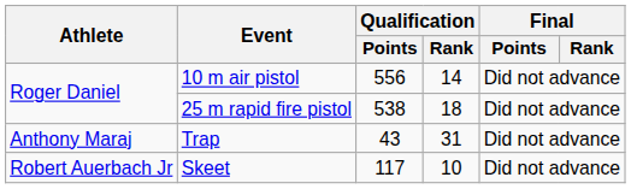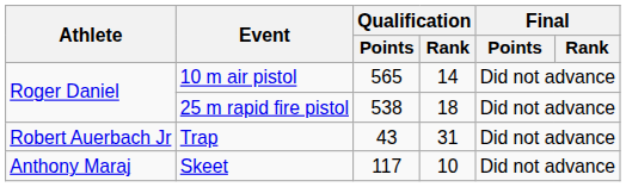 <table class=wikitable style=font-size:90%;text-align:center>
 <tr>
 <th rowspan=2>Athlete</th>
 <th rowspan=2>Event</th>
 <th colspan=2>Qualification</th>
 <th colspan=2>Final</th>
 </tr>
 <tr style=font-size:95%>
 <th>Points</th>
 <th>Rank</th>
 <th>Points</th>
 <th>Rank</th>
 </tr>
 <tr>
 <td style="text-align:left" rowspan=2><a href='#'>Roger Daniel</a></td>
 <td style="text-align:left"><a href='#'>10 m air pistol</a></td>
-<td>556</td>
+<td>565</td>
 <td>14</td>
 <td colspan=2>Did not advance</td>
 </tr>
 <tr>
 <td style="text-align:left"><a href='#'>25 m rapid fire pistol</a></td>
 <td>538</td>
 <td>18</td>
 <td colspan=2>Did not advance</td>
 </tr>
 <tr>
-<td style="text-align:left"><a href='#'>Anthony Maraj</a></td>
+<td style="text-align:left"><a href='#'>Robert Auerbach Jr</a></td>
 <td style="text-align:left"><a href='#'>Trap</a></td>
 <td>43</td>
 <td>31</td>
 <td colspan=2>Did not advance</td>
 </tr>
 <tr>
-<td style="text-align:left"><a href='#'>Robert Auerbach Jr</a></td>
+<td style="text-align:left"><a href='#'>Anthony Maraj</a></td>
 <td style="text-align:left"><a href='#'>Skeet</a></td>
 <td>117</td>
 <td>10</td>
 <td colspan=2>Did not advance</td>
 </tr>
 </table>
